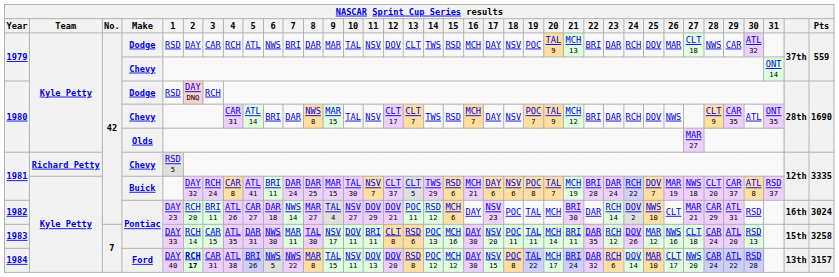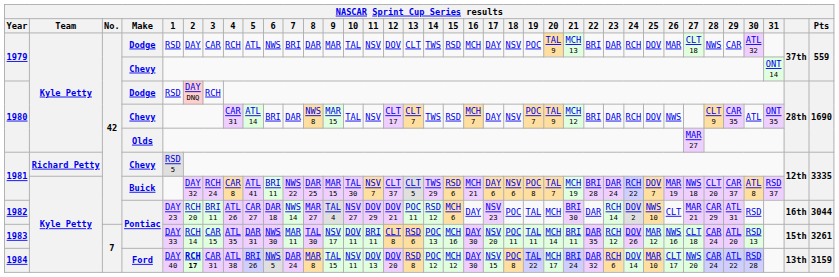 <table class="wikitable" style="text-align:center; font-size:75%">
 <tr>
 <th colspan=40><a href='#'>NASCAR</a> <a href='#'>Sprint Cup Series</a> results</th>
 </tr>
 <tr>
 <th>Year</th>
 <th>Team</th>
 <th>No.</th>
 <th>Make</th>
 <th>1</th>
 <th>2</th>
 <th>3</th>
 <th>4</th>
 <th>5</th>
 <th>6</th>
 <th>7</th>
 <th>8</th>
 <th>9</th>
 <th>10</th>
 <th>11</th>
 <th>12</th>
 <th>13</th>
 <th>14</th>
 <th>15</th>
 <th>16</th>
 <th>17</th>
 <th>18</th>
 <th>19</th>
 <th>20</th>
 <th>21</th>
 <th>22</th>
 <th>23</th>
 <th>24</th>
 <th>25</th>
 <th>26</th>
 <th>27</th>
 <th>28</th>
 <th>29</th>
 <th>30</th>
 <th>31</th>
 <th></th>
 <th>Pts</th>
 </tr>
 <tr>
 <th rowspan=2><a href='#'>1979</a></th>
 <th rowspan=5><a href='#'>Kyle Petty</a></th>
 <th rowspan=8>42</th>
 <th><a href='#'>Dodge</a></th>
 <td><a href='#'>RSD</a></td>
 <td><a href='#'>DAY</a></td>
 <td><a href='#'>CAR</a></td>
 <td><a href='#'>RCH</a></td>
 <td><a href='#'>ATL</a></td>
 <td><a href='#'>NWS</a></td>
 <td><a href='#'>BRI</a></td>
 <td><a href='#'>DAR</a></td>
 <td><a href='#'>MAR</a></td>
 <td><a href='#'>TAL</a></td>
 <td><a href='#'>NSV</a></td>
 <td><a href='#'>DOV</a></td>
 <td><a href='#'>CLT</a></td>
 <td><a href='#'>TWS</a></td>
 <td><a href='#'>RSD</a></td>
 <td><a href='#'>MCH</a></td>
 <td><a href='#'>DAY</a></td>
 <td><a href='#'>NSV</a></td>
 <td><a href='#'>POC</a></td>
 <td style="background:#FFDF9F;"><a href='#'>TAL</a><br><small>9</small></td>
 <td style="background:#DFFFDF;"><a href='#'>MCH</a><br><small>13</small></td>
 <td><a href='#'>BRI</a></td>
 <td><a href='#'>DAR</a></td>
 <td><a href='#'>RCH</a></td>
 <td><a href='#'>DOV</a></td>
 <td><a href='#'>MAR</a></td>
 <td style="background:#DFFFDF;"><a href='#'>CLT</a><br><small>18</small></td>
 <td><a href='#'>NWS</a></td>
 <td><a href='#'>CAR</a></td>
 <td style="background:#EFCFFF;"><a href='#'>ATL</a><br><small>32</small></td>
 <td></td>
 <th rowspan=2>37th</th>
 <th rowspan=2>559</th>
 </tr>
 <tr>
 <th><a href='#'>Chevy</a></th>
 <td colspan=30></td>
 <td style="background:#DFFFDF;"><a href='#'>ONT</a><br><small>14</small></td>
 </tr>
 <tr>
 <th rowspan=3><a href='#'>1980</a></th>
 <th><a href='#'>Dodge</a></th>
 <td><a href='#'>RSD</a></td>
 <td style="background:#FFCFCF;"><a href='#'>DAY</a><br><small>DNQ</small></td>
 <td><a href='#'>RCH</a></td>
 <td colspan=28></td>
 <th rowspan=3>28th</th>
 <th rowspan=3>1690</th>
 </tr>
 <tr>
 <th><a href='#'>Chevy</a></th>
 <td colspan=3></td>
 <td style="background:#EFCFFF;"><a href='#'>CAR</a><br><small>31</small></td>
 <td style="background:#DFFFDF;"><a href='#'>ATL</a><br><small>14</small></td>
 <td><a href='#'>BRI</a></td>
 <td><a href='#'>DAR</a></td>
 <td style="background:#FFDF9F;"><a href='#'>NWS</a><br><small>8</small></td>
 <td style="background:#DFFFDF;"><a href='#'>MAR</a><br><small>15</small></td>
 <td><a href='#'>TAL</a></td>
 <td><a href='#'>NSV</a></td>
 <td style="background:#EFCFFF;"><a href='#'>CLT</a><br><small>17</small></td>
 <td style="background:#FFDF9F;"><a href='#'>CLT</a><br><small>7</small></td>
 <td><a href='#'>TWS</a></td>
 <td><a href='#'>RSD</a></td>
 <td style="background:#FFDF9F;"><a href='#'>MCH</a><br><small>7</small></td>
 <td><a href='#'>DAY</a></td>
 <td><a href='#'>NSV</a></td>
 <td style="background:#FFDF9F;"><a href='#'>POC</a><br><small>7</small></td>
 <td style="background:#FFDF9F;"><a href='#'>TAL</a><br><small>9</small></td>
 <td style="background:#DFFFDF;"><a href='#'>MCH</a><br><small>12</small></td>
 <td><a href='#'>BRI</a></td>
 <td><a href='#'>DAR</a></td>
 <td><a href='#'>RCH</a></td>
 <td><a href='#'>DOV</a></td>
 <td><a href='#'>NWS</a></td>
 <td></td>
 <td style="background:#FFDF9F;"><a href='#'>CLT</a><br><small>9</small></td>
 <td style="background:#EFCFFF;"><a href='#'>CAR</a><br><small>35</small></td>
 <td><a href='#'>ATL</a></td>
 <td style="background:#EFCFFF;"><a href='#'>ONT</a><br><small>35</small></td>
 </tr>
 <tr>
 <th><a href='#'>Olds</a></th>
 <td colspan=26></td>
 <td style="background:#EFCFFF;"><a href='#'>MAR</a><br><small>27</small></td>
 <td colspan=4></td>
 </tr>
 <tr>
 <th rowspan=2><a href='#'>1981</a></th>
 <th><a href='#'>Richard Petty</a></th>
 <th><a href='#'>Chevy</a></th>
 <td style="background:#DFDFDF;"><a href='#'>RSD</a><br><small>5</small></td>
 <td colspan=30></td>
 <th rowspan=2>12th</th>
 <th rowspan=2>3335</th>
 </tr>
 <tr>
 <th rowspan=4><a href='#'>Kyle Petty</a></th>
 <th><a href='#'>Buick</a></th>
 <td></td>
 <td style="background:#EFCFFF;"><a href='#'>DAY</a><br><small>32</small></td>
 <td style="background:#EFCFFF;"><a href='#'>RCH</a><br><small>24</small></td>
 <td style="background:#FFDF9F;"><a href='#'>CAR</a><br><small>8</small></td>
 <td style="background:#EFCFFF;"><a href='#'>ATL</a><br><small>41</small></td>
 <td style="background:#DFFFDF;"><a href='#'>BRI</a><br><small>11</small></td>
-<td style="background:#EFCFFF;"><a href='#'>DAR</a><br><small>24</small></td>
+<td style="background:#EFCFFF;"><a href='#'>NWS</a><br><small>22</small></td>
 <td style="background:#EFCFFF;"><a href='#'>DAR</a><br><small>25</small></td>
 <td style="background:#EFCFFF;"><a href='#'>MAR</a><br><small>15</small></td>
 <td style="background:#EFCFFF;"><a href='#'>TAL</a><br><small>30</small></td>
 <td style="background:#FFDF9F;"><a href='#'>NSV</a><br><small>7</small></td>
 <td style="background:#EFCFFF;"><a href='#'>CLT</a><br><small>37</small></td>
 <td style="background:#dfdfdf;"><a href='#'>CLT</a><br><small>5</small></td>
 <td style="background:#EFCFFF;"><a href='#'>TWS</a><br><small>29</small></td>
 <td style="background:#FFDF9F;"><a href='#'>RSD</a><br><small>6</small></td>
 <td style="background:#EFCFFF;"><a href='#'>MCH</a><br><small>21</small></td>
 <td style="background:#FFDF9F;"><a href='#'>DAY</a><br><small>6</small></td>
 <td style="background:#FFDF9F;"><a href='#'>NSV</a><br><small>6</small></td>
 <td style="background:#FFDF9F;"><a href='#'>POC</a><br><small>8</small></td>
 <td style="background:#FFDF9F;"><a href='#'>TAL</a><br><small>7</small></td>
 <td style="background:#DFFFDF;"><a href='#'>MCH</a><br><small>19</small></td>
 <td style="background:#EFCFFF;"><a href='#'>BRI</a><br><small>28</small></td>
 <td style="background:#EFCFFF;"><a href='#'>DAR</a><br><small>24</small></td>
 <td style="background:#CFCFFF;"><a href='#'>RCH</a><br><small>22</small></td>
 <td style="background:#FFDF9F;"><a href='#'>DOV</a><br><small>7</small></td>
 <td style="background:#EFCFFF;"><a href='#'>MAR</a><br><small>19</small></td>
 <td style="background:#EFCFFF;"><a href='#'>NWS</a><br><small>18</small></td>
 <td style="background:#EFCFFF;"><a href='#'>CLT</a><br><small>20</small></td>
 <td style="background:#EFCFFF;"><a href='#'>CAR</a><br><small>37</small></td>
 <td style="background:#FFDF9F;"><a href='#'>ATL</a><br><small>8</small></td>
 <td style="background:#EFCFFF;"><a href='#'>RSD</a><br><small>37</small></td>
 </tr>
 <tr>
 <th><a href='#'>1982</a></th>
 <th rowspan=2><a href='#'>Pontiac</a></th>
 <td style="background:#EFCFFF;"><a href='#'>DAY</a><br><small>23</small></td>
 <td style="background:#DFFFDF;"><a href='#'>RCH</a><br><small>20</small></td>
 <td style="background:#DFFFDF;"><a href='#'>BRI</a><br><small>11</small></td>
 <td style="background:#EFCFFF;"><a href='#'>ATL</a><br><small>26</small></td>
 <td style="background:#EFCFFF;"><a href='#'>CAR</a><br><small>27</small></td>
 <td style="background:#EFCFFF;"><a href='#'>DAR</a><br><small>18</small></td>
 <td style="background:#DFFFDF;"><a href='#'>NWS</a><br><small>14</small></td>
 <td style="background:#EFCFFF;"><a href='#'>MAR</a><br><small>27</small></td>
 <td style="background:#dfdfdf;"><a href='#'>TAL</a><br><small>4</small></td>
 <td style="background:#EFCFFF;"><a href='#'>NSV</a><br><small>27</small></td>
 <td style="background:#EFCFFF;"><a href='#'>DOV</a><br><small>29</small></td>
 <td style="background:#EFCFFF;"><a href='#'>DOV</a><br><small>21</small></td>
 <td style="background:#DFFFDF;"><a href='#'>POC</a><br><small>11</small></td>
 <td style="background:#DFFFDF;"><a href='#'>RSD</a><br><small>12</small></td>
 <td style="background:#FFDF9F;"><a href='#'>MCH</a><br><small>6</small></td>
 <td><a href='#'>DAY</a></td>
 <td style="background:#EFCFFF;"><a href='#'>NSV</a><br><small>23</small></td>
 <td><a href='#'>POC</a></td>
 <td><a href='#'>TAL</a></td>
 <td><a href='#'>MCH</a></td>
 <td style="background:#EFCFFF;"><a href='#'>BRI</a><br><small>30</small></td>
 <td><a href='#'>DAR</a></td>
 <td style="background:#DFFFDF;"><a href='#'>RCH</a><br><small>14</small></td>
 <td style="background:#dfdfdf;"><a href='#'>DOV</a><br><small>2</small></td>
 <td style="background:#FFDF9F;"><a href='#'>NWS</a><br><small>10</small></td>
 <td><a href='#'>CLT</a></td>
 <td style="background:#EFCFFF;"><a href='#'>MAR</a><br><small>21</small></td>
 <td style="background:#EFCFFF;"><a href='#'>CAR</a><br><small>29</small></td>
 <td style="background:#EFCFFF;"><a href='#'>ATL</a><br><small>31</small></td>
 <td><a href='#'>RSD</a></td>
 <td></td>
 <th>16th</th>
-<th>3024</th>
+<th>3044</th>
 </tr>
 <tr>
 <th><a href='#'>1983</a></th>
 <th rowspan=4>7</th>
 <td style="background:#EFCFFF;"><a href='#'>DAY</a><br><small>33</small></td>
 <td style="background:#DFFFDF;"><a href='#'>RCH</a><br><small>14</small></td>
 <td style="background:#DFFFDF;"><a href='#'>CAR</a><br><small>15</small></td>
 <td style="background:#EFCFFF;"><a href='#'>ATL</a><br><small>35</small></td>
 <td style="background:#EFCFFF;"><a href='#'>DAR</a><br><small>31</small></td>
 <td style="background:#EFCFFF;"><a href='#'>NWS</a><br><small>30</small></td>
 <td style="background:#DFFFDF;"><a href='#'>MAR</a><br><small>11</small></td>
 <td style="background:#EFCFFF;"><a href='#'>TAL</a><br><small>30</small></td>
 <td style="background:#DFFFDF;"><a href='#'>NSV</a><br><small>17</small></td>
 <td style="background:#DFFFDF;"><a href='#'>DOV</a><br><small>11</small></td>
 <td style="background:#DFFFDF;"><a href='#'>BRI</a><br><small>11</small></td>
 <td style="background:#FFDF9F;"><a href='#'>CLT</a><br><small>8</small></td>
 <td style="background:#FFDF9F;"><a href='#'>RSD</a><br><small>6</small></td>
 <td style="background:#DFFFDF;"><a href='#'>POC</a><br><small>13</small></td>
 <td style="background:#DFFFDF;"><a href='#'>MCH</a><br><small>16</small></td>
 <td style="background:#EFCFFF;"><a href='#'>DAY</a><br><small>30</small></td>
 <td style="background:#DFFFDF;"><a href='#'>NSV</a><br><small>20</small></td>
 <td style="background:#DFFFDF;"><a href='#'>POC</a><br><small>11</small></td>
 <td style="background:#DFFFDF;"><a href='#'>TAL</a><br><small>11</small></td>
 <td style="background:#DFFFDF;"><a href='#'>MCH</a><br><small>14</small></td>
 <td style="background:#DFFFDF;"><a href='#'>BRI</a><br><small>11</small></td>
 <td style="background:#EFCFFF;"><a href='#'>DAR</a><br><small>35</small></td>
 <td style="background:#DFFFDF;"><a href='#'>RCH</a><br><small>12</small></td>
 <td style="background:#EFCFFF;"><a href='#'>DOV</a><br><small>26</small></td>
 <td style="background:#DFFFDF;"><a href='#'>MAR</a><br><small>12</small></td>
 <td style="background:#DFFFDF;"><a href='#'>NWS</a><br><small>16</small></td>
 <td style="background:#DFFFDF;"><a href='#'>CLT</a><br><small>18</small></td>
 <td style="background:#EFCFFF;"><a href='#'>CAR</a><br><small>24</small></td>
 <td style="background:#EFCFFF;"><a href='#'>ATL</a><br><small>20</small></td>
 <td style="background:#DFFFDF;"><a href='#'>RSD</a><br><small>13</small></td>
 <td></td>
 <th>15th</th>
-<th>3258</th>
+<th>3261</th>
 </tr>
 <tr>
 <th><a href='#'>1984</a></th>
 <th rowspan=5><a href='#'>Ford</a></th>
 <td style="background:#EFCFFF;"><a href='#'>DAY</a><br><small>40</small></td>
 <td style="background:#DFFFDF;"><strong><a href='#'>RCH</a><br><small>17</small></strong></td>
 <td style="background:#EFCFFF;"><a href='#'>CAR</a><br><small>31</small></td>
 <td style="background:#EFCFFF;"><a href='#'>ATL</a><br><small>38</small></td>
 <td style="background:#CFCFFF;"><a href='#'>BRI</a><br><small>26</small></td>
 <td style="background:#dfdfdf;"><a href='#'>NWS</a><br><small>5</small></td>
-<td style="background:#EFCFFF;"><a href='#'>NWS</a><br><small>22</small></td>
+<td style="background:#EFCFFF;"><a href='#'>DAR</a><br><small>24</small></td>
 <td style="background:#FFDF9F;"><a href='#'>MAR</a><br><small>8</small></td>
 <td style="background:#DFFFDF;"><a href='#'>TAL</a><br><small>15</small></td>
 <td style="background:#DFFFDF;"><a href='#'>NSV</a><br><small>11</small></td>
 <td style="background:#DFFFDF;"><a href='#'>DOV</a><br><small>13</small></td>
 <td style="background:#EFCFFF;"><a href='#'>DOV</a><br><small>20</small></td>
 <td style="background:#FFDF9F;"><a href='#'>RSD</a><br><small>8</small></td>
 <td style="background:#DFFFDF;"><a href='#'>POC</a><br><small>12</small></td>
 <td style="background:#DFFFDF;"><a href='#'>MCH</a><br><small>12</small></td>
 <td style="background:#EFCFFF;"><a href='#'>DAY</a><br><small>30</small></td>
 <td style="background:#DFFFDF;"><a href='#'>NSV</a><br><small>15</small></td>
 <td style="background:#FFDF9F;"><a href='#'>POC</a><br><small>8</small></td>
 <td style="background:#CFCFFF;"><a href='#'>TAL</a><br><small>22</small></td>
 <td style="background:#DFFFDF;"><a href='#'>MCH</a><br><small>17</small></td>
 <td style="background:#CFCFFF;"><a href='#'>BRI</a><br><small>24</small></td>
 <td style="background:#EFCFFF;"><a href='#'>DAR</a><br><small>32</small></td>
 <td style="background:#FFDF9F;"><a href='#'>RCH</a><br><small>6</small></td>
 <td style="background:#DFFFDF;"><a href='#'>DOV</a><br><small>14</small></td>
 <td style="background:#FFDF9F;"><a href='#'>MAR</a><br><small>10</small></td>
 <td style="background:#DFFFDF;"><a href='#'>CLT</a><br><small>17</small></td>
 <td style="background:#DFFFDF;"><a href='#'>NWS</a><br><small>20</small></td>
 <td style="background:#CFCFFF;"><a href='#'>CAR</a><br><small>24</small></td>
 <td style="background:#CFCFFF;"><a href='#'>ATL</a><br><small>22</small></td>
 <td style="background:#CFCFFF;"><a href='#'>RSD</a><br><small>28</small></td>
 <td></td>
 <th>13th</th>
-<th>3157</th>
+<th>3159</th>
 </tr>
 </table>
